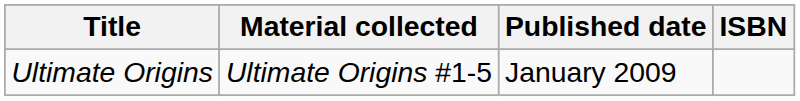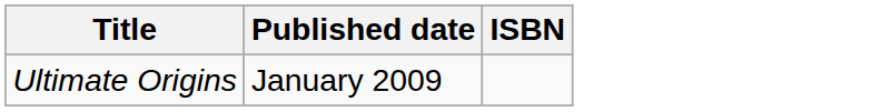 <table class="wikitable">
 <tr>
 <th>Title</th>
-<th>Material collected</th>
 <th>Published date</th>
 <th>ISBN</th>
 </tr>
 <tr>
 <td><em>Ultimate Origins</em></td>
-<td><em>Ultimate Origins</em> #1-5</td>
 <td>January 2009</td>
 <td></td>
 </tr>
 </table>
